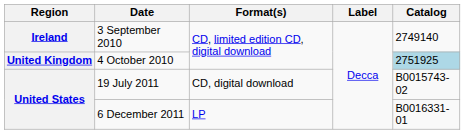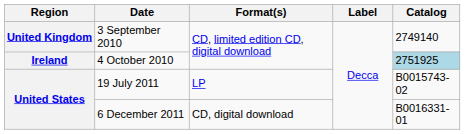 <table class="wikitable plainrowheaders" style="text-align:left;">
 <tr>
 <th scope="col">Region</th>
 <th scope="col" style="width:130px;">Date</th>
 <th scope="col" style="width:200px;">Format(s)</th>
 <th scope="col" style="width:80px;">Label</th>
 <th scope="col" style="width:90px;">Catalog</th>
 </tr>
 <tr>
-<th scope="row"><a href='#'>Ireland</a></th>
+<th scope="row"><a href='#'>United Kingdom</a></th>
 <td>3 September 2010</td>
 <td rowspan="2"><a href='#'>CD</a>, <a href='#'>limited edition CD</a>, <a href='#'>digital download</a></td>
 <td rowspan="4" style="text-align:center;"><a href='#'>Decca</a></td>
 <td>2749140</td>
 </tr>
 <tr>
-<th scope="row"><a href='#'>United Kingdom</a></th>
+<th scope="row"><a href='#'>Ireland</a></th>
 <td>4 October 2010</td>
 <td style="background: lightblue;">2751925</td>
 </tr>
 <tr>
 <th scope="row" rowspan="2"><a href='#'>United States</a></th>
 <td>19 July 2011</td>
-<td>CD, digital download</td>
+<td><a href='#'>LP</a></td>
 <td>B0015743-02</td>
 </tr>
 <tr>
 <td>6 December 2011</td>
-<td><a href='#'>LP</a></td>
+<td>CD, digital download</td>
 <td>B0016331-01</td>
 </tr>
 </table>
